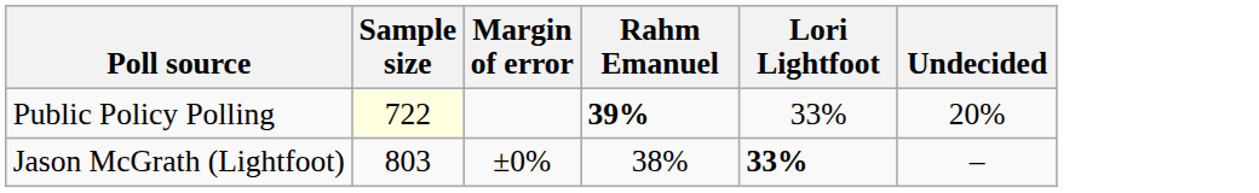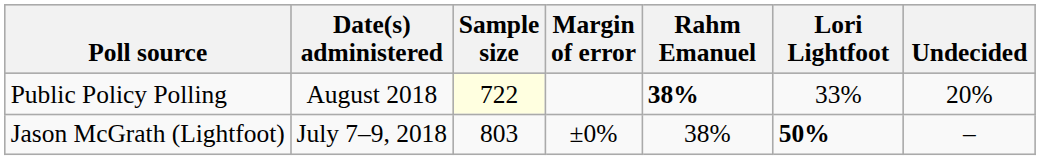 <table class="wikitable">
 <tr valign=bottom>
 <th>Poll source</th>
+<th>Date(s)<br>administered</th>
 <th>Sample<br>size</th>
 <th>Margin<br>of error</th>
 <th style="width:75px;">Rahm<br>Emanuel</th>
 <th style="width:75px;">Lori<br>Lightfoot</th>
 <th style="width:75px;">Undecided</th>
 </tr>
 <tr>
 <td>Public Policy Polling</td>
+<td align=center>August 2018</td>
 <td align=center style="background: lightyellow;">722</td>
 <td align=center></td>
-<td><strong>39%</strong></td>
+<td><strong>38%</strong></td>
 <td align=center>33%</td>
 <td align=center>20%</td>
 </tr>
 <tr>
 <td>Jason McGrath (Lightfoot) </td>
+<td align=center>July 7–9, 2018</td>
 <td align=center>803</td>
 <td align=center>±0%</td>
 <td align=center>38%</td>
-<td><strong>33%</strong></td>
+<td><strong>50%</strong></td>
 <td align=center>–</td>
 </tr>
 </table>
